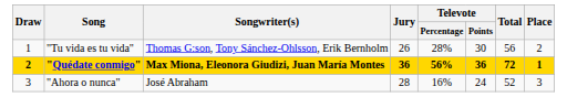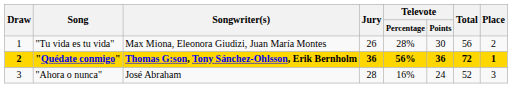 <table class="sortable wikitable" style="margin: 1em auto 1em auto; text-align:center">
 <tr>
 <th rowspan="2">Draw</th>
 <th rowspan="2">Song</th>
 <th rowspan="2">Songwriter(s)</th>
 <th rowspan="2">Jury</th>
 <th colspan="2">Televote</th>
 <th rowspan="2">Total</th>
 <th rowspan="2">Place</th>
 </tr>
 <tr>
 <th><small>Percentage</small></th>
 <th><small>Points</small></th>
 </tr>
 <tr>
 <td>1</td>
 <td align="left">"Tu vida es tu vida"</td>
-<td align="left"><a href='#'>Thomas G:son</a>, <a href='#'>Tony Sánchez-Ohlsson</a>, Erik Bernholm</td>
+<td align="left">Max Miona, Eleonora Giudizi, Juan María Montes</td>
 <td>26</td>
 <td>28%</td>
 <td>30</td>
 <td>56</td>
 <td>2</td>
 </tr>
 <tr style="font-weight:bold; background:gold;">
 <td>2</td>
 <td align="left">"<a href='#'>Quédate conmigo</a>"</td>
-<td align="left">Max Miona, Eleonora Giudizi, Juan María Montes</td>
+<td align="left"><a href='#'>Thomas G:son</a>, <a href='#'>Tony Sánchez-Ohlsson</a>, Erik Bernholm</td>
 <td>36</td>
 <td>56%</td>
 <td>36</td>
 <td>72</td>
 <td>1</td>
 </tr>
 <tr>
 <td>3</td>
 <td align="left">"Ahora o nunca"</td>
 <td align="left">José Abraham</td>
 <td>28</td>
 <td>16%</td>
 <td>24</td>
 <td>52</td>
 <td>3</td>
 </tr>
 </table>
